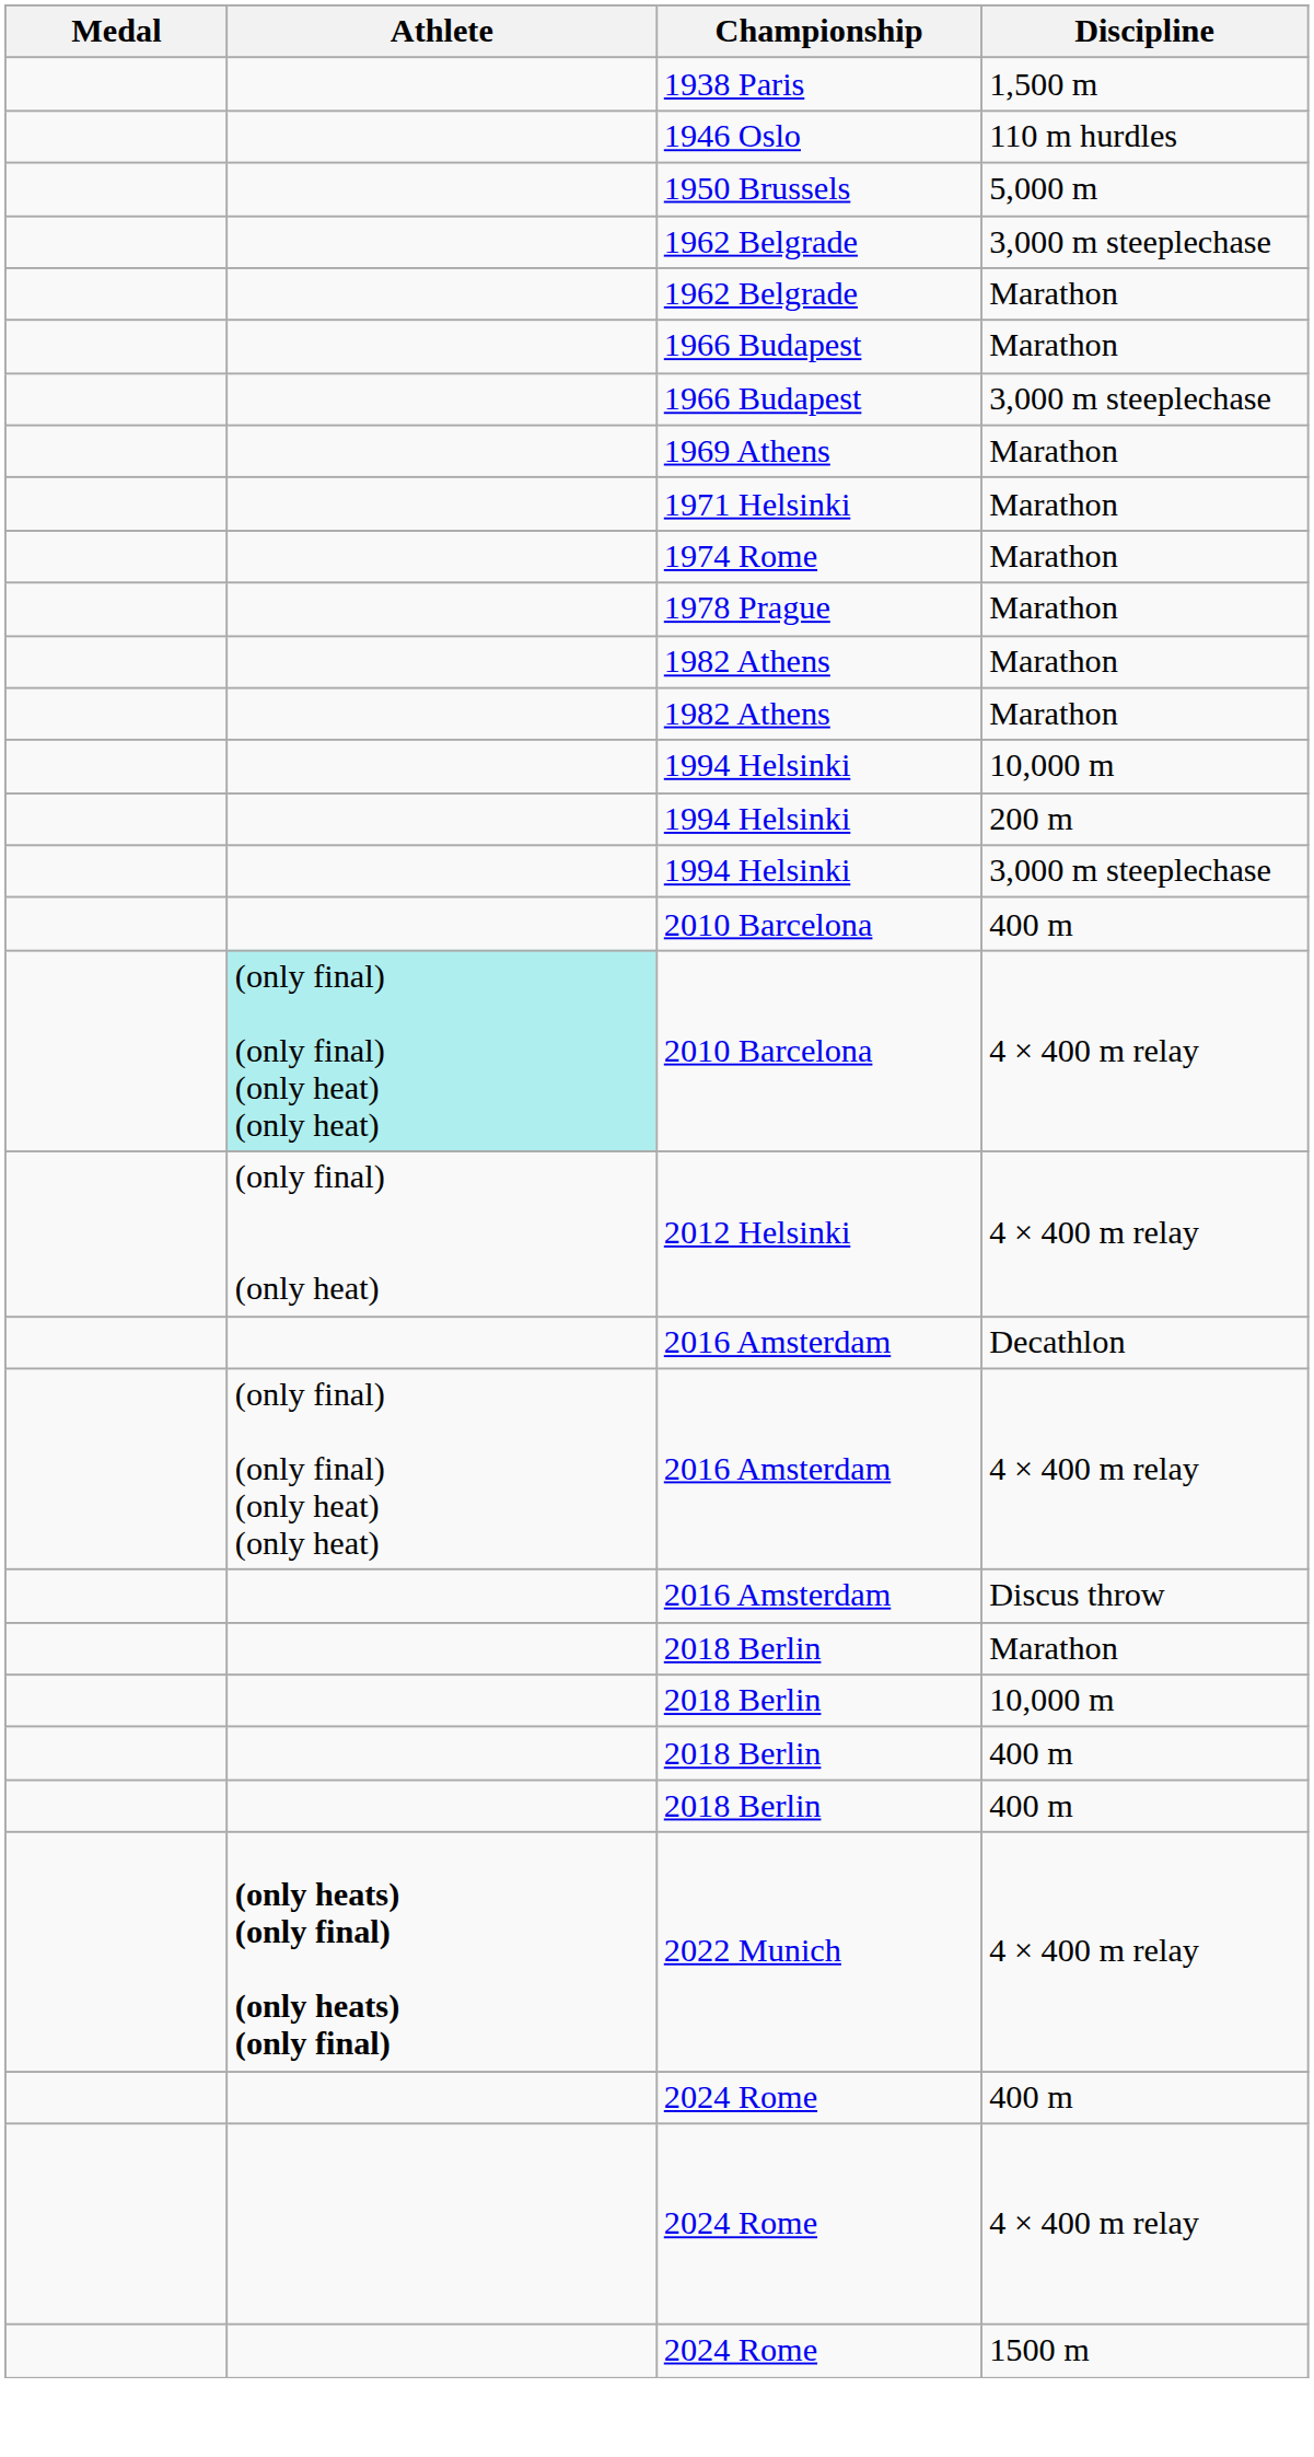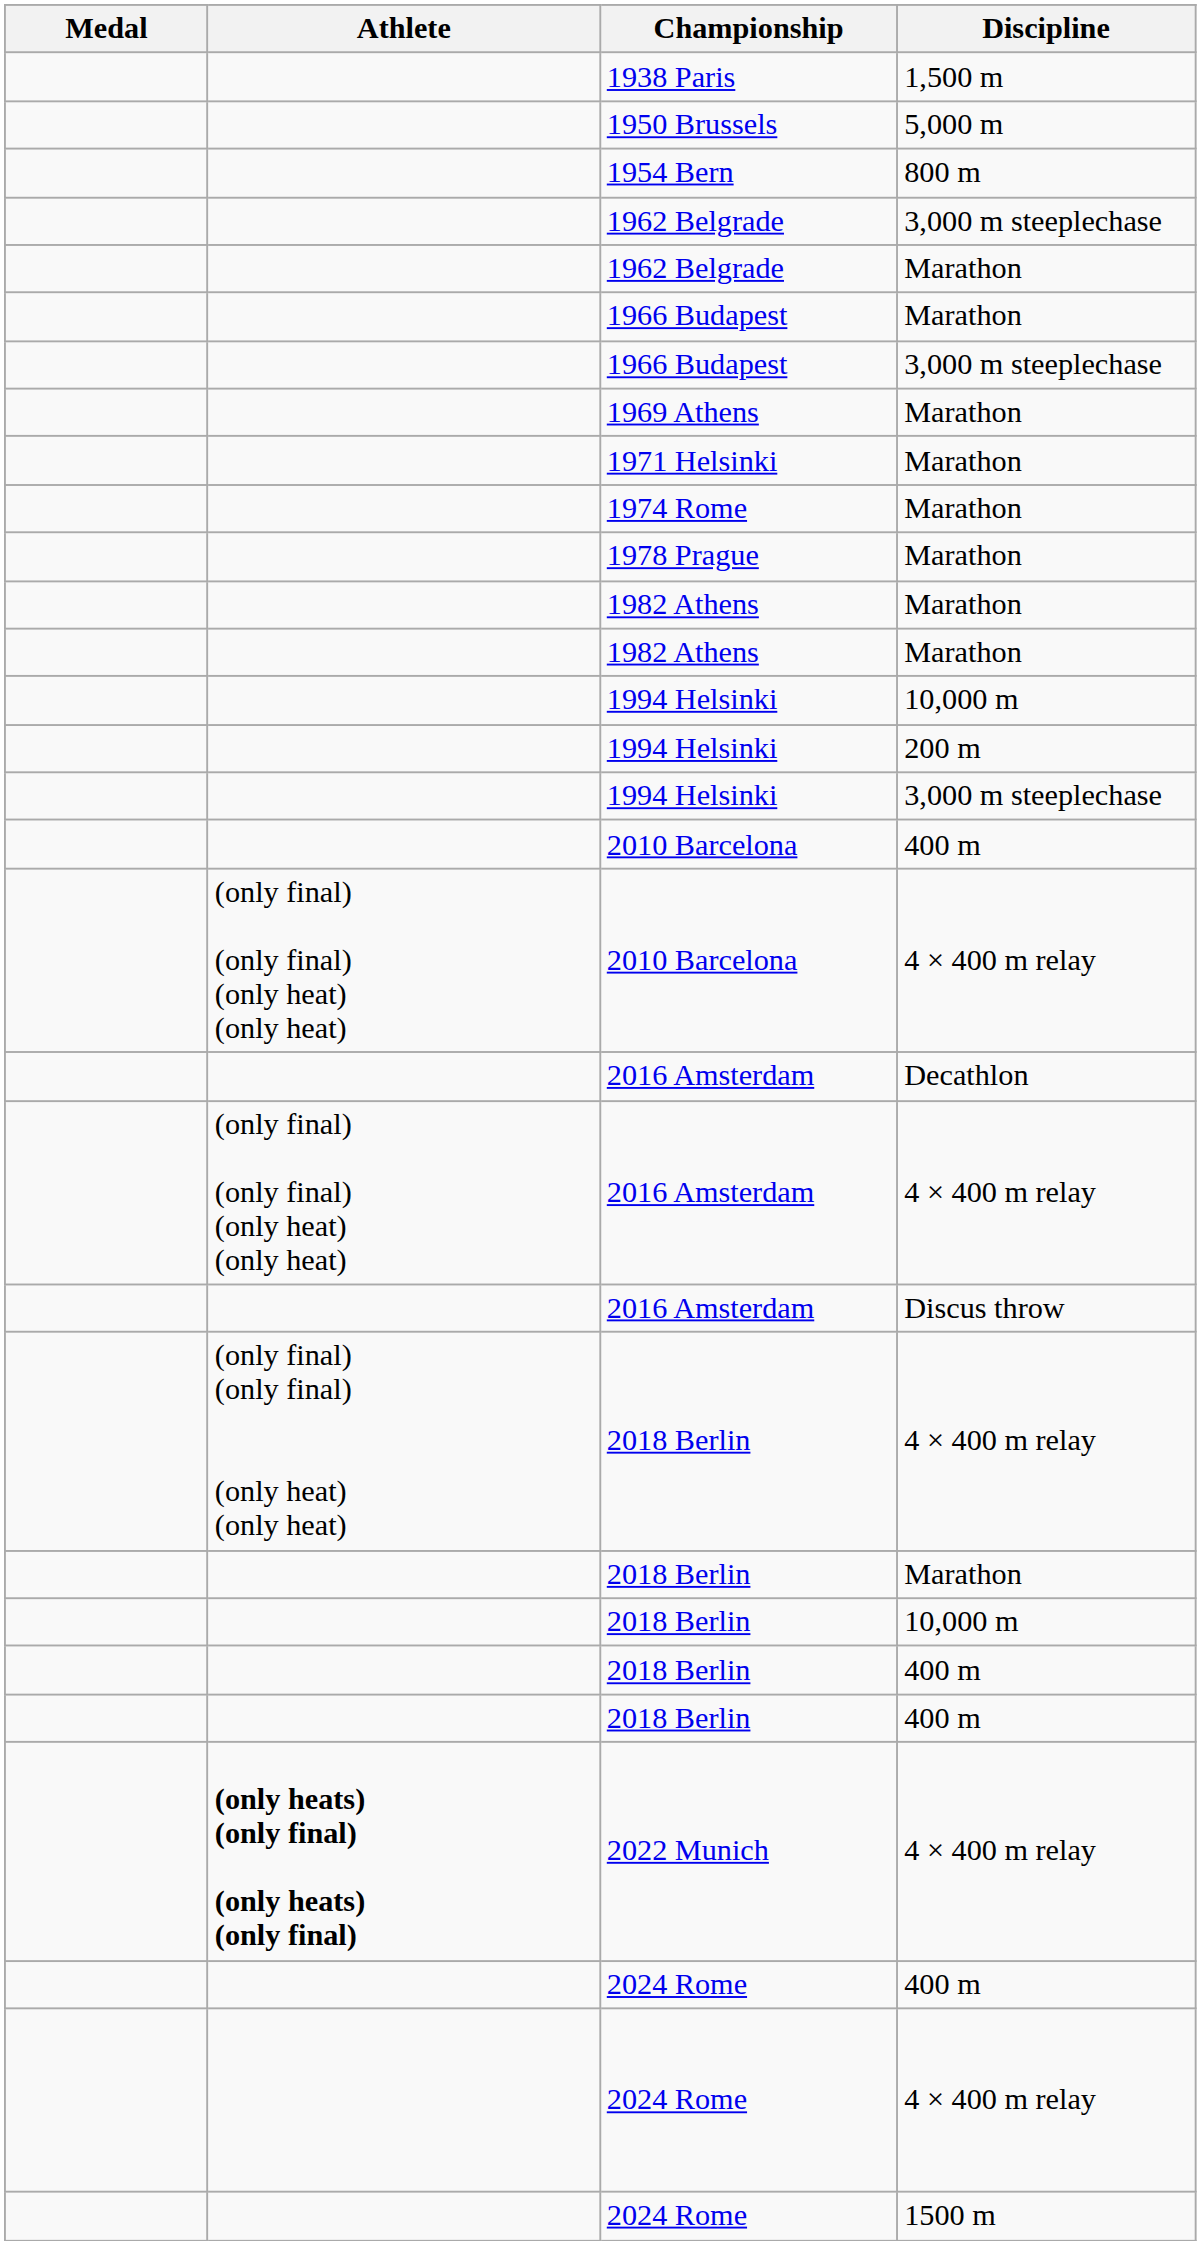 <table class="sortable wikitable" font-size:90%;>
 <tr>
 <th width=100>Medal</th>
 <th width=200>Athlete</th>
 <th width=150>Championship</th>
 <th width=150>Discipline</th>
 </tr>
 <tr>
 <td></td>
 <td align="left"></td>
 <td><a href='#'>1938 Paris</a></td>
 <td>1,500 m</td>
 </tr>
 <tr>
 <td></td>
 <td align="left"></td>
-<td><a href='#'>1946 Oslo</a></td>
-<td>110 m hurdles</td>
+<td><a href='#'>1950 Brussels</a></td>
+<td>5,000 m</td>
 </tr>
 <tr>
 <td></td>
 <td align="left"></td>
-<td><a href='#'>1950 Brussels</a></td>
-<td>5,000 m</td>
+<td><a href='#'>1954 Bern</a></td>
+<td>800 m</td>
 </tr>
 <tr>
 <td></td>
 <td align="left"></td>
 <td><a href='#'>1962 Belgrade</a></td>
 <td>3,000 m steeplechase</td>
 </tr>
 <tr>
 <td></td>
 <td align="left"></td>
 <td><a href='#'>1962 Belgrade</a></td>
 <td>Marathon</td>
 </tr>
 <tr>
 <td></td>
 <td align="left"></td>
 <td><a href='#'>1966 Budapest</a></td>
 <td>Marathon</td>
 </tr>
 <tr>
 <td></td>
 <td align="left"></td>
 <td><a href='#'>1966 Budapest</a></td>
 <td>3,000 m steeplechase</td>
 </tr>
 <tr>
 <td></td>
 <td align="left"></td>
 <td><a href='#'>1969 Athens</a></td>
 <td>Marathon</td>
 </tr>
 <tr>
 <td></td>
 <td align="left"></td>
 <td><a href='#'>1971 Helsinki</a></td>
 <td>Marathon</td>
 </tr>
 <tr>
 <td></td>
 <td align="left"></td>
 <td><a href='#'>1974 Rome</a></td>
 <td>Marathon</td>
 </tr>
 <tr>
 <td></td>
 <td align="left"></td>
 <td><a href='#'>1978 Prague</a></td>
 <td>Marathon</td>
 </tr>
 <tr>
 <td></td>
 <td align="left"></td>
 <td><a href='#'>1982 Athens</a></td>
 <td>Marathon</td>
 </tr>
 <tr>
 <td></td>
 <td align="left"></td>
 <td><a href='#'>1982 Athens</a></td>
 <td>Marathon</td>
 </tr>
 <tr>
 <td></td>
 <td align="left"></td>
 <td><a href='#'>1994 Helsinki</a></td>
 <td>10,000 m</td>
 </tr>
 <tr>
 <td></td>
 <td align="left"></td>
 <td><a href='#'>1994 Helsinki</a></td>
 <td>200 m</td>
 </tr>
 <tr>
 <td></td>
 <td align="left"></td>
 <td><a href='#'>1994 Helsinki</a></td>
 <td>3,000 m steeplechase</td>
 </tr>
 <tr>
 <td></td>
 <td align="left"></td>
 <td><a href='#'>2010 Barcelona</a></td>
 <td>400 m</td>
 </tr>
 <tr>
 <td></td>
-<td align="left" style="background: paleturquoise;"> (only final)<br><br> (only final)<br> (only heat)<br> (only heat)<br></td>
+<td align="left"> (only final)<br><br> (only final)<br> (only heat)<br> (only heat)<br></td>
 <td><a href='#'>2010 Barcelona</a></td>
-<td>4 × 400 m relay</td>
-</tr>
-<tr>
-<td></td>
-<td align="left"> (only final)<br><br><br> (only heat)<br></td>
-<td><a href='#'>2012 Helsinki</a></td>
 <td>4 × 400 m relay</td>
 </tr>
 <tr>
 <td></td>
 <td align="left"></td>
 <td><a href='#'>2016 Amsterdam</a></td>
 <td>Decathlon</td>
 </tr>
 <tr>
 <td></td>
 <td align="left"> (only final)<br><br> (only final)<br> (only heat)<br> (only heat)<br></td>
 <td><a href='#'>2016 Amsterdam</a></td>
 <td>4 × 400 m relay</td>
 </tr>
 <tr>
 <td></td>
 <td align="left"></td>
 <td><a href='#'>2016 Amsterdam</a></td>
 <td>Discus throw</td>
+</tr>
+<tr>
+<td></td>
+<td align="left"> (only final)<br> (only final)<br><br><br> (only heat)<br> (only heat)</td>
+<td><a href='#'>2018 Berlin</a></td>
+<td>4 × 400 m relay</td>
 </tr>
 <tr>
 <td></td>
 <td align="left"></td>
 <td><a href='#'>2018 Berlin</a></td>
 <td>Marathon</td>
 </tr>
 <tr>
 <td></td>
 <td align="left"></td>
 <td><a href='#'>2018 Berlin</a></td>
 <td>10,000 m</td>
 </tr>
 <tr>
 <td></td>
 <td align="left"></td>
 <td><a href='#'>2018 Berlin</a></td>
 <td>400 m</td>
 </tr>
 <tr>
 <td></td>
 <td align="left"></td>
 <td><a href='#'>2018 Berlin</a></td>
 <td>400 m</td>
 </tr>
 <tr>
 <td></td>
 <td align="left"><strong><br> (only heats)<br> (only final)<br><br>(only heats)<br> (only final)</strong></td>
 <td><a href='#'>2022 Munich</a></td>
 <td>4 × 400 m relay</td>
 </tr>
 <tr>
 <td></td>
 <td align="left"></td>
 <td><a href='#'>2024 Rome</a></td>
 <td>400 m</td>
 </tr>
 <tr>
 <td></td>
 <td align="left"><br><br><br><br><br></td>
 <td><a href='#'>2024 Rome</a></td>
 <td>4 × 400 m relay</td>
 </tr>
 <tr>
 <td></td>
 <td align="left"></td>
 <td><a href='#'>2024 Rome</a></td>
 <td>1500 m</td>
 </tr>
 </table>
